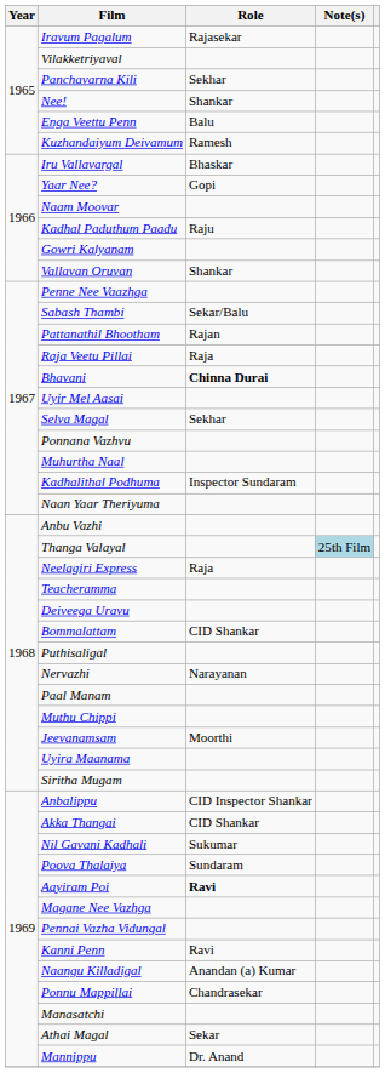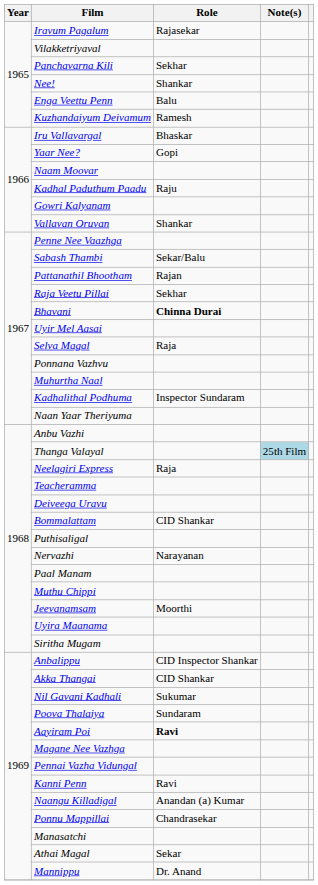 <table class="wikitable sortable plainrowheaders">
 <tr style="background:#ccc; text-align:center;">
 <th scope="col">Year</th>
 <th scope="col">Film</th>
 <th scope="col">Role</th>
 <th scope="col">Note(s)</th>
 <th scope="col" class="unsortable"></th>
 </tr>
 <tr>
 <td rowspan="6">1965</td>
 <td><em><a href='#'>Iravum Pagalum</a></em></td>
 <td>Rajasekar</td>
 <td></td>
 <td></td>
 </tr>
 <tr>
 <td><em>Vilakketriyaval</em></td>
 <td></td>
 <td></td>
 <td></td>
 </tr>
 <tr>
 <td><em><a href='#'>Panchavarna Kili</a></em></td>
 <td>Sekhar</td>
 <td></td>
 <td></td>
 </tr>
 <tr>
 <td><em><a href='#'>Nee!</a></em></td>
 <td>Shankar</td>
 <td></td>
 <td></td>
 </tr>
 <tr>
 <td><em><a href='#'>Enga Veettu Penn</a></em></td>
 <td>Balu</td>
 <td></td>
 <td></td>
 </tr>
 <tr>
 <td><em><a href='#'>Kuzhandaiyum Deivamum</a></em></td>
 <td>Ramesh</td>
 <td></td>
 <td></td>
 </tr>
 <tr>
 <td rowspan="6">1966</td>
 <td><em><a href='#'>Iru Vallavargal</a></em></td>
 <td>Bhaskar</td>
 <td></td>
 <td></td>
 </tr>
 <tr>
 <td><em><a href='#'>Yaar Nee?</a></em></td>
 <td>Gopi</td>
 <td></td>
 <td></td>
 </tr>
 <tr>
 <td><em><a href='#'>Naam Moovar</a></em></td>
 <td></td>
 <td></td>
 <td></td>
 </tr>
 <tr>
 <td><em><a href='#'>Kadhal Paduthum Paadu</a></em></td>
 <td>Raju</td>
 <td></td>
 <td></td>
 </tr>
 <tr>
 <td><em><a href='#'>Gowri Kalyanam</a></em></td>
 <td></td>
 <td></td>
 <td></td>
 </tr>
 <tr>
 <td><em><a href='#'>Vallavan Oruvan</a></em></td>
 <td>Shankar</td>
 <td></td>
 <td></td>
 </tr>
 <tr>
 <td rowspan="11">1967</td>
 <td><em><a href='#'>Penne Nee Vaazhga</a></em></td>
 <td></td>
 <td></td>
 <td></td>
 </tr>
 <tr>
 <td><em><a href='#'>Sabash Thambi</a></em></td>
 <td>Sekar/Balu</td>
 <td></td>
 <td></td>
 </tr>
 <tr>
 <td><em><a href='#'>Pattanathil Bhootham</a></em></td>
 <td>Rajan</td>
 <td></td>
 <td></td>
 </tr>
 <tr>
 <td><em><a href='#'>Raja Veetu Pillai</a></em></td>
-<td>Raja</td>
+<td>Sekhar</td>
 <td></td>
 <td></td>
 </tr>
 <tr>
 <td><em><a href='#'>Bhavani</a></em></td>
 <td><strong>Chinna Durai</strong></td>
 <td></td>
 <td></td>
 </tr>
 <tr>
 <td><em><a href='#'>Uyir Mel Aasai</a></em></td>
 <td></td>
 <td></td>
 <td></td>
 </tr>
 <tr>
 <td><em><a href='#'>Selva Magal</a></em></td>
-<td>Sekhar</td>
+<td>Raja</td>
 <td></td>
 <td></td>
 </tr>
 <tr Kaathal paravai>
 <td><em>Ponnana Vazhvu</em></td>
 <td></td>
 <td></td>
 <td></td>
 </tr>
 <tr>
 <td><em><a href='#'>Muhurtha Naal</a></em></td>
 <td></td>
 <td></td>
 <td></td>
 </tr>
 <tr>
 <td><em><a href='#'>Kadhalithal Podhuma</a></em></td>
 <td>Inspector Sundaram</td>
 <td></td>
 <td></td>
 </tr>
 <tr>
 <td><em>Naan Yaar Theriyuma</em></td>
 <td></td>
 <td></td>
 <td></td>
 </tr>
 <tr>
 <td rowspan="13">1968</td>
 <td><em>Anbu Vazhi</em></td>
 <td></td>
 <td></td>
 <td></td>
 </tr>
 <tr>
 <td><em>Thanga Valayal</em></td>
 <td></td>
 <td style="background: lightblue;">25th Film</td>
 <td></td>
 </tr>
 <tr>
 <td><em><a href='#'>Neelagiri Express</a></em></td>
 <td>Raja</td>
 <td></td>
 <td></td>
 </tr>
 <tr>
 <td><em><a href='#'>Teacheramma</a></em></td>
 <td></td>
 <td></td>
 <td></td>
 </tr>
 <tr>
 <td><em><a href='#'>Deiveega Uravu</a></em></td>
 <td></td>
 <td></td>
 <td></td>
 </tr>
 <tr>
 <td><em><a href='#'>Bommalattam</a></em></td>
 <td>CID Shankar</td>
 <td></td>
 <td></td>
 </tr>
 <tr>
 <td><em>Puthisaligal</em></td>
 <td></td>
 <td></td>
 <td></td>
 </tr>
 <tr>
 <td><em>Nervazhi</em></td>
 <td>Narayanan</td>
 <td></td>
 <td></td>
 </tr>
 <tr>
 <td><em>Paal Manam</em></td>
 <td></td>
 <td></td>
 <td></td>
 </tr>
 <tr>
 <td><em><a href='#'>Muthu Chippi</a></em></td>
 <td></td>
 <td></td>
 <td></td>
 </tr>
 <tr>
 <td><em><a href='#'>Jeevanamsam</a></em></td>
 <td>Moorthi</td>
 <td></td>
 <td></td>
 </tr>
 <tr>
 <td><em><a href='#'>Uyira Maanama</a></em></td>
 <td></td>
 <td></td>
 <td></td>
 </tr>
 <tr>
 <td><em>Siritha Mugam</em></td>
 <td></td>
 <td></td>
 <td></td>
 </tr>
 <tr>
 <td rowspan="13">1969</td>
 <td><em><a href='#'>Anbalippu</a></em></td>
 <td>CID Inspector Shankar</td>
 <td></td>
 <td></td>
 </tr>
 <tr>
 <td><em><a href='#'>Akka Thangai</a></em></td>
 <td>CID Shankar</td>
 <td></td>
 <td></td>
 </tr>
 <tr>
 <td><em><a href='#'>Nil Gavani Kadhali</a></em></td>
 <td>Sukumar</td>
 <td></td>
 <td></td>
 </tr>
 <tr>
 <td><em><a href='#'>Poova Thalaiya</a></em></td>
 <td>Sundaram</td>
 <td></td>
 <td></td>
 </tr>
 <tr>
 <td><em><a href='#'>Aayiram Poi</a></em></td>
 <td><strong>Ravi</strong></td>
 <td></td>
 <td></td>
 </tr>
 <tr>
 <td><em><a href='#'>Magane Nee Vazhga</a></em></td>
 <td></td>
 <td></td>
 <td></td>
 </tr>
 <tr>
 <td><em><a href='#'>Pennai Vazha Vidungal</a></em></td>
 <td></td>
 <td></td>
 <td></td>
 </tr>
 <tr>
 <td><em><a href='#'>Kanni Penn</a></em></td>
 <td>Ravi</td>
 <td></td>
 <td></td>
 </tr>
 <tr>
 <td><em><a href='#'>Naangu Killadigal</a></em></td>
 <td>Anandan (a) Kumar</td>
 <td></td>
 <td></td>
 </tr>
 <tr>
 <td><em><a href='#'>Ponnu Mappillai</a></em></td>
 <td>Chandrasekar</td>
 <td></td>
 <td></td>
 </tr>
 <tr>
 <td><em>Manasatchi</em></td>
 <td></td>
 <td></td>
 <td></td>
 </tr>
 <tr>
 <td><em>Athai Magal</em></td>
 <td>Sekar</td>
 <td></td>
 <td></td>
 </tr>
 <tr>
 <td><em><a href='#'>Mannippu</a></em></td>
 <td>Dr. Anand</td>
 <td></td>
 <td></td>
 </tr>
 <tr>
 </tr>
 </table>
